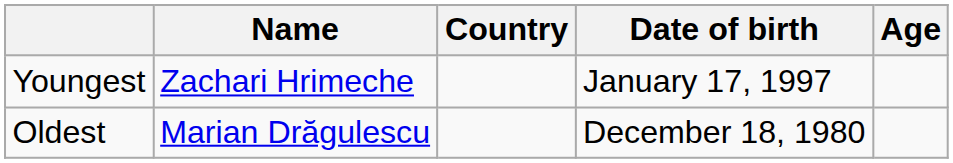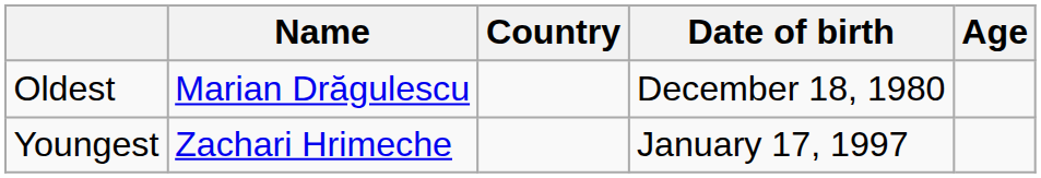 <table class="wikitable">
 <tr>
 <th></th>
 <th>Name</th>
 <th>Country</th>
 <th>Date of birth</th>
 <th>Age</th>
 </tr>
 <tr>
+<td>Oldest</td>
+<td><a href='#'>Marian Drăgulescu</a></td>
+<td></td>
+<td>December 18, 1980</td>
+<td></td>
+</tr>
+<tr>
 <td>Youngest</td>
 <td><a href='#'>Zachari Hrimeche</a></td>
 <td></td>
 <td>January 17, 1997</td>
 <td></td>
 </tr>
-<tr>
-<td>Oldest</td>
-<td><a href='#'>Marian Drăgulescu</a></td>
-<td></td>
-<td>December 18, 1980</td>
-<td></td>
-</tr>
 </table>
